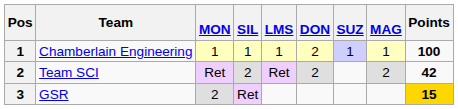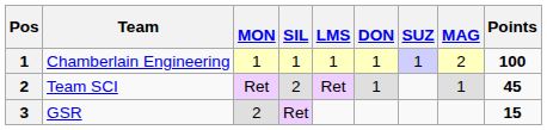 <table class="wikitable" style="font-size:85%; text-align:center">
 <tr>
 <th valign="middle">Pos</th>
 <th valign="middle">Team</th>
 <th><br><a href='#'>MON</a></th>
 <th><br><a href='#'>SIL</a></th>
 <th><br> <a href='#'>LMS</a></th>
 <th><br><a href='#'>DON</a></th>
 <th><br><a href='#'>SUZ</a></th>
 <th><br><a href='#'>MAG</a></th>
 <th>Points</th>
 </tr>
 <tr>
 <th>1</th>
 <td> <a href='#'>Chamberlain Engineering</a></td>
 <td style="background:#ffffbf;">1</td>
 <td style="background:#ffffbf;">1</td>
 <td style="background:#ffffbf;">1</td>
+<td style="background:#ffffbf;">1</td>
+<td style="background:#CFCFFF;">1</td>
 <td style="background:#ffffbf;">2</td>
-<td style="background:#CFCFFF;">1</td>
-<td style="background:#ffffbf;">1</td>
 <td><strong>100</strong></td>
 </tr>
 <tr>
 <th>2</th>
 <td align="left"> <a href='#'>Team SCI</a></td>
 <td style="background:#efcfff;">Ret</td>
 <td style="background:#dfdfdf;">2</td>
 <td style="background:#efcfff;">Ret</td>
-<td style="background:#dfdfdf;">2</td>
+<td style="background:#dfdfdf;">1</td>
 <td></td>
-<td style="background:#dfdfdf;">2</td>
-<td><strong>42</strong></td>
+<td style="background:#dfdfdf;">1</td>
+<td><strong>45</strong></td>
 </tr>
 <tr>
 <th>3</th>
 <td align="left"> <a href='#'>GSR</a></td>
 <td style="background:#dfdfdf;">2</td>
 <td style="background:#efcfff;">Ret</td>
 <td></td>
 <td></td>
 <td></td>
 <td></td>
-<td style="background: gold;"><strong>15</strong></td>
+<td><strong>15</strong></td>
 </tr>
 <tr>
 </tr>
 </table>
